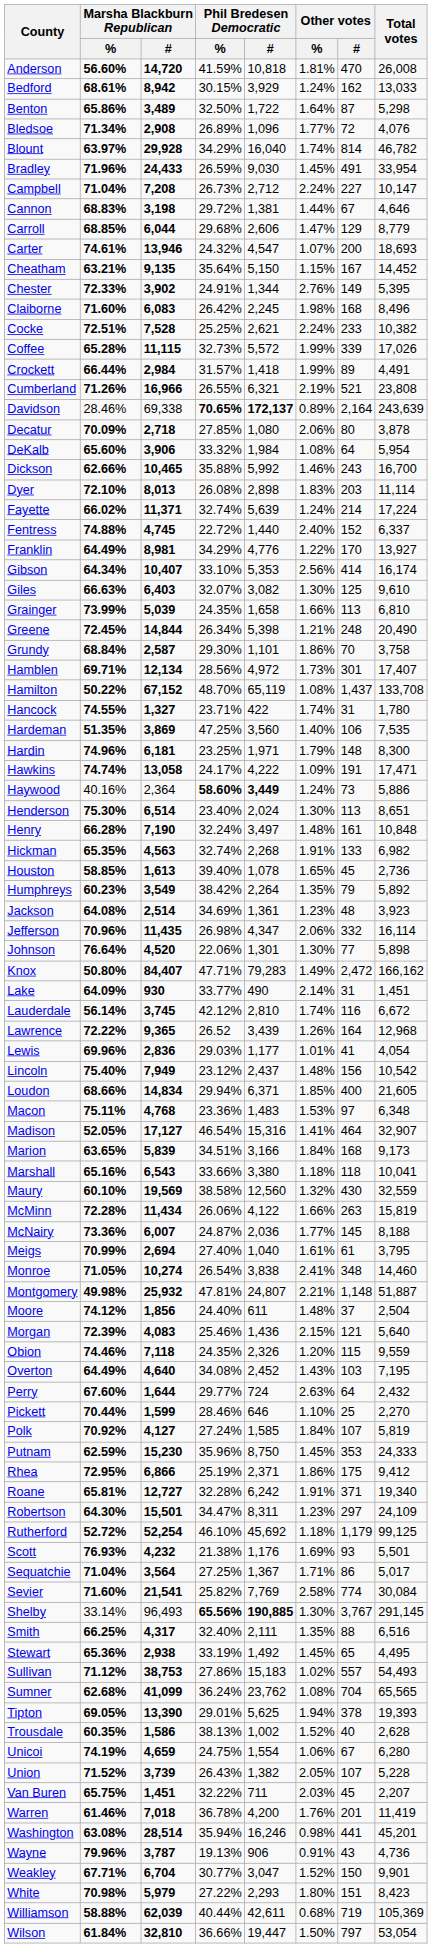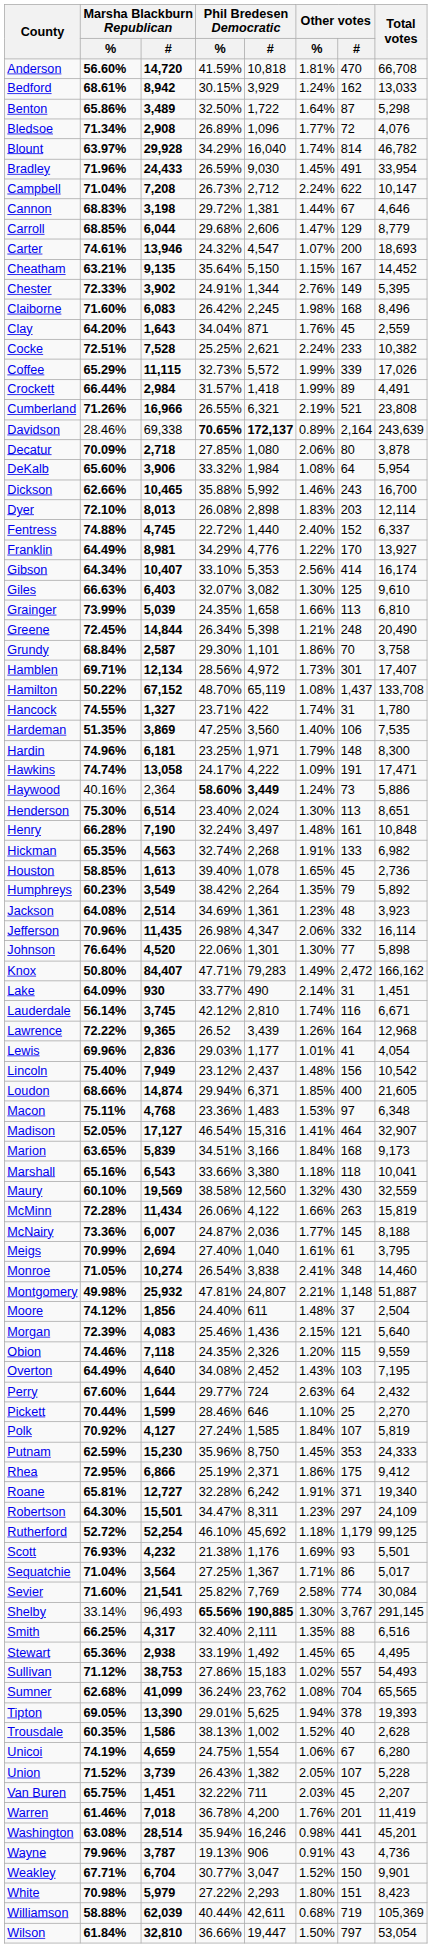 <table class="wikitable sortable">
 <tr>
 <th colspan="1" rowspan="2" style="text-align:center">County</th>
 <th colspan="2" >Marsha Blackburn<br><em>Republican</em></th>
 <th colspan="2" >Phil Bredesen<br><em>Democratic</em></th>
 <th colspan="2" style="text-align: center;">Other votes</th>
 <th colspan="1" rowspan="2" style="text-align: center;">Total<br>votes</th>
 </tr>
 <tr>
 <th colspan="1" >%</th>
 <th colspan="1" >#</th>
 <th colspan="1" >%</th>
 <th colspan="1" >#</th>
 <th colspan="1" style="text-align: center;">%</th>
 <th colspan="1" style="text-align: center;">#</th>
 </tr>
 <tr>
 <td><a href='#'>Anderson</a></td>
 <td><strong>56.60%</strong></td>
 <td><strong>14,720</strong></td>
 <td>41.59%</td>
 <td>10,818</td>
 <td>1.81%</td>
 <td>470</td>
-<td>26,008</td>
+<td>66,708</td>
 </tr>
 <tr>
 <td><a href='#'>Bedford</a></td>
 <td><strong>68.61%</strong></td>
 <td><strong>8,942</strong></td>
 <td>30.15%</td>
 <td>3,929</td>
 <td>1.24%</td>
 <td>162</td>
 <td>13,033</td>
 </tr>
 <tr>
 <td><a href='#'>Benton</a></td>
 <td><strong>65.86%</strong></td>
 <td><strong>3,489</strong></td>
 <td>32.50%</td>
 <td>1,722</td>
 <td>1.64%</td>
 <td>87</td>
 <td>5,298</td>
 </tr>
 <tr>
 <td><a href='#'>Bledsoe</a></td>
 <td><strong>71.34%</strong></td>
 <td><strong>2,908</strong></td>
 <td>26.89%</td>
 <td>1,096</td>
 <td>1.77%</td>
 <td>72</td>
 <td>4,076</td>
 </tr>
 <tr>
 <td><a href='#'>Blount</a></td>
 <td><strong>63.97%</strong></td>
 <td><strong>29,928</strong></td>
 <td>34.29%</td>
 <td>16,040</td>
 <td>1.74%</td>
 <td>814</td>
 <td>46,782</td>
 </tr>
 <tr>
 <td><a href='#'>Bradley</a></td>
 <td><strong>71.96%</strong></td>
 <td><strong>24,433</strong></td>
 <td>26.59%</td>
 <td>9,030</td>
 <td>1.45%</td>
 <td>491</td>
 <td>33,954</td>
 </tr>
 <tr>
 <td><a href='#'>Campbell</a></td>
 <td><strong>71.04%</strong></td>
 <td><strong>7,208</strong></td>
 <td>26.73%</td>
 <td>2,712</td>
 <td>2.24%</td>
-<td>227</td>
+<td>622</td>
 <td>10,147</td>
 </tr>
 <tr>
 <td><a href='#'>Cannon</a></td>
 <td><strong>68.83%</strong></td>
 <td><strong>3,198</strong></td>
 <td>29.72%</td>
 <td>1,381</td>
 <td>1.44%</td>
 <td>67</td>
 <td>4,646</td>
 </tr>
 <tr>
 <td><a href='#'>Carroll</a></td>
 <td><strong>68.85%</strong></td>
 <td><strong>6,044</strong></td>
 <td>29.68%</td>
 <td>2,606</td>
 <td>1.47%</td>
 <td>129</td>
 <td>8,779</td>
 </tr>
 <tr>
 <td><a href='#'>Carter</a></td>
 <td><strong>74.61%</strong></td>
 <td><strong>13,946</strong></td>
 <td>24.32%</td>
 <td>4,547</td>
 <td>1.07%</td>
 <td>200</td>
 <td>18,693</td>
 </tr>
 <tr>
 <td><a href='#'>Cheatham</a></td>
 <td><strong>63.21%</strong></td>
 <td><strong>9,135</strong></td>
 <td>35.64%</td>
 <td>5,150</td>
 <td>1.15%</td>
 <td>167</td>
 <td>14,452</td>
 </tr>
 <tr>
 <td><a href='#'>Chester</a></td>
 <td><strong>72.33%</strong></td>
 <td><strong>3,902</strong></td>
 <td>24.91%</td>
 <td>1,344</td>
 <td>2.76%</td>
 <td>149</td>
 <td>5,395</td>
 </tr>
 <tr>
 <td><a href='#'>Claiborne</a></td>
 <td><strong>71.60%</strong></td>
 <td><strong>6,083</strong></td>
 <td>26.42%</td>
 <td>2,245</td>
 <td>1.98%</td>
 <td>168</td>
 <td>8,496</td>
 </tr>
 <tr>
+<td><a href='#'>Clay</a></td>
+<td><strong>64.20%</strong></td>
+<td><strong>1,643</strong></td>
+<td>34.04%</td>
+<td>871</td>
+<td>1.76%</td>
+<td>45</td>
+<td>2,559</td>
+</tr>
+<tr>
 <td><a href='#'>Cocke</a></td>
 <td><strong>72.51%</strong></td>
 <td><strong>7,528</strong></td>
 <td>25.25%</td>
 <td>2,621</td>
 <td>2.24%</td>
 <td>233</td>
 <td>10,382</td>
 </tr>
 <tr>
 <td><a href='#'>Coffee</a></td>
-<td><strong>65.28%</strong></td>
+<td><strong>65.29%</strong></td>
 <td><strong>11,115</strong></td>
 <td>32.73%</td>
 <td>5,572</td>
 <td>1.99%</td>
 <td>339</td>
 <td>17,026</td>
 </tr>
 <tr>
 <td><a href='#'>Crockett</a></td>
 <td><strong>66.44%</strong></td>
 <td><strong>2,984</strong></td>
 <td>31.57%</td>
 <td>1,418</td>
 <td>1.99%</td>
 <td>89</td>
 <td>4,491</td>
 </tr>
 <tr>
 <td><a href='#'>Cumberland</a></td>
 <td><strong>71.26%</strong></td>
 <td><strong>16,966</strong></td>
 <td>26.55%</td>
 <td>6,321</td>
 <td>2.19%</td>
 <td>521</td>
 <td>23,808</td>
 </tr>
 <tr>
 <td><a href='#'>Davidson</a></td>
 <td>28.46%</td>
 <td>69,338</td>
 <td><strong>70.65%</strong></td>
 <td><strong>172,137</strong></td>
 <td>0.89%</td>
 <td>2,164</td>
 <td>243,639</td>
 </tr>
 <tr>
 <td><a href='#'>Decatur</a></td>
 <td><strong>70.09%</strong></td>
 <td><strong>2,718</strong></td>
 <td>27.85%</td>
 <td>1,080</td>
 <td>2.06%</td>
 <td>80</td>
 <td>3,878</td>
 </tr>
 <tr>
 <td><a href='#'>DeKalb</a></td>
 <td><strong>65.60%</strong></td>
 <td><strong>3,906</strong></td>
 <td>33.32%</td>
 <td>1,984</td>
 <td>1.08%</td>
 <td>64</td>
 <td>5,954</td>
 </tr>
 <tr>
 <td><a href='#'>Dickson</a></td>
 <td><strong>62.66%</strong></td>
 <td><strong>10,465</strong></td>
 <td>35.88%</td>
 <td>5,992</td>
 <td>1.46%</td>
 <td>243</td>
 <td>16,700</td>
 </tr>
 <tr>
 <td><a href='#'>Dyer</a></td>
 <td><strong>72.10%</strong></td>
 <td><strong>8,013</strong></td>
 <td>26.08%</td>
 <td>2,898</td>
 <td>1.83%</td>
 <td>203</td>
-<td>11,114</td>
-</tr>
-<tr>
-<td><a href='#'>Fayette</a></td>
-<td><strong>66.02%</strong></td>
-<td><strong>11,371</strong></td>
-<td>32.74%</td>
-<td>5,639</td>
-<td>1.24%</td>
-<td>214</td>
-<td>17,224</td>
+<td>12,114</td>
 </tr>
 <tr>
 <td><a href='#'>Fentress</a></td>
 <td><strong>74.88%</strong></td>
 <td><strong>4,745</strong></td>
 <td>22.72%</td>
 <td>1,440</td>
 <td>2.40%</td>
 <td>152</td>
 <td>6,337</td>
 </tr>
 <tr>
 <td><a href='#'>Franklin</a></td>
 <td><strong>64.49%</strong></td>
 <td><strong>8,981</strong></td>
 <td>34.29%</td>
 <td>4,776</td>
 <td>1.22%</td>
 <td>170</td>
 <td>13,927</td>
 </tr>
 <tr>
 <td><a href='#'>Gibson</a></td>
 <td><strong>64.34%</strong></td>
 <td><strong>10,407</strong></td>
 <td>33.10%</td>
 <td>5,353</td>
 <td>2.56%</td>
 <td>414</td>
 <td>16,174</td>
 </tr>
 <tr>
 <td><a href='#'>Giles</a></td>
 <td><strong>66.63%</strong></td>
 <td><strong>6,403</strong></td>
 <td>32.07%</td>
 <td>3,082</td>
 <td>1.30%</td>
 <td>125</td>
 <td>9,610</td>
 </tr>
 <tr>
 <td><a href='#'>Grainger</a></td>
 <td><strong>73.99%</strong></td>
 <td><strong>5,039</strong></td>
 <td>24.35%</td>
 <td>1,658</td>
 <td>1.66%</td>
 <td>113</td>
 <td>6,810</td>
 </tr>
 <tr>
 <td><a href='#'>Greene</a></td>
 <td><strong>72.45%</strong></td>
 <td><strong>14,844</strong></td>
 <td>26.34%</td>
 <td>5,398</td>
 <td>1.21%</td>
 <td>248</td>
 <td>20,490</td>
 </tr>
 <tr>
 <td><a href='#'>Grundy</a></td>
 <td><strong>68.84%</strong></td>
 <td><strong>2,587</strong></td>
 <td>29.30%</td>
 <td>1,101</td>
 <td>1.86%</td>
 <td>70</td>
 <td>3,758</td>
 </tr>
 <tr>
 <td><a href='#'>Hamblen</a></td>
 <td><strong>69.71%</strong></td>
 <td><strong>12,134</strong></td>
 <td>28.56%</td>
 <td>4,972</td>
 <td>1.73%</td>
 <td>301</td>
 <td>17,407</td>
 </tr>
 <tr>
 <td><a href='#'>Hamilton</a></td>
 <td><strong>50.22%</strong></td>
 <td><strong>67,152</strong></td>
 <td>48.70%</td>
 <td>65,119</td>
 <td>1.08%</td>
 <td>1,437</td>
 <td>133,708</td>
 </tr>
 <tr>
 <td><a href='#'>Hancock</a></td>
 <td><strong>74.55%</strong></td>
 <td><strong>1,327</strong></td>
 <td>23.71%</td>
 <td>422</td>
 <td>1.74%</td>
 <td>31</td>
 <td>1,780</td>
 </tr>
 <tr>
 <td><a href='#'>Hardeman</a></td>
 <td><strong>51.35%</strong></td>
 <td><strong>3,869</strong></td>
 <td>47.25%</td>
 <td>3,560</td>
 <td>1.40%</td>
 <td>106</td>
 <td>7,535</td>
 </tr>
 <tr>
 <td><a href='#'>Hardin</a></td>
 <td><strong>74.96%</strong></td>
 <td><strong>6,181</strong></td>
 <td>23.25%</td>
 <td>1,971</td>
 <td>1.79%</td>
 <td>148</td>
 <td>8,300</td>
 </tr>
 <tr>
 <td><a href='#'>Hawkins</a></td>
 <td><strong>74.74%</strong></td>
 <td><strong>13,058</strong></td>
 <td>24.17%</td>
 <td>4,222</td>
 <td>1.09%</td>
 <td>191</td>
 <td>17,471</td>
 </tr>
 <tr>
 <td><a href='#'>Haywood</a></td>
 <td>40.16%</td>
 <td>2,364</td>
 <td><strong>58.60%</strong></td>
 <td><strong>3,449</strong></td>
 <td>1.24%</td>
 <td>73</td>
 <td>5,886</td>
 </tr>
 <tr>
 <td><a href='#'>Henderson</a></td>
 <td><strong>75.30%</strong></td>
 <td><strong>6,514</strong></td>
 <td>23.40%</td>
 <td>2,024</td>
 <td>1.30%</td>
 <td>113</td>
 <td>8,651</td>
 </tr>
 <tr>
 <td><a href='#'>Henry</a></td>
 <td><strong>66.28%</strong></td>
 <td><strong>7,190</strong></td>
 <td>32.24%</td>
 <td>3,497</td>
 <td>1.48%</td>
 <td>161</td>
 <td>10,848</td>
 </tr>
 <tr>
 <td><a href='#'>Hickman</a></td>
 <td><strong>65.35%</strong></td>
 <td><strong>4,563</strong></td>
 <td>32.74%</td>
 <td>2,268</td>
 <td>1.91%</td>
 <td>133</td>
 <td>6,982</td>
 </tr>
 <tr>
 <td><a href='#'>Houston</a></td>
 <td><strong>58.85%</strong></td>
 <td><strong>1,613</strong></td>
 <td>39.40%</td>
 <td>1,078</td>
 <td>1.65%</td>
 <td>45</td>
 <td>2,736</td>
 </tr>
 <tr>
 <td><a href='#'>Humphreys</a></td>
 <td><strong>60.23%</strong></td>
 <td><strong>3,549</strong></td>
 <td>38.42%</td>
 <td>2,264</td>
 <td>1.35%</td>
 <td>79</td>
 <td>5,892</td>
 </tr>
 <tr>
 <td><a href='#'>Jackson</a></td>
 <td><strong>64.08%</strong></td>
 <td><strong>2,514</strong></td>
 <td>34.69%</td>
 <td>1,361</td>
 <td>1.23%</td>
 <td>48</td>
 <td>3,923</td>
 </tr>
 <tr>
 <td><a href='#'>Jefferson</a></td>
 <td><strong>70.96%</strong></td>
 <td><strong>11,435</strong></td>
 <td>26.98%</td>
 <td>4,347</td>
 <td>2.06%</td>
 <td>332</td>
 <td>16,114</td>
 </tr>
 <tr>
 <td><a href='#'>Johnson</a></td>
 <td><strong>76.64%</strong></td>
 <td><strong>4,520</strong></td>
 <td>22.06%</td>
 <td>1,301</td>
 <td>1.30%</td>
 <td>77</td>
 <td>5,898</td>
 </tr>
 <tr>
 <td><a href='#'>Knox</a></td>
 <td><strong>50.80%</strong></td>
 <td><strong>84,407</strong></td>
 <td>47.71%</td>
 <td>79,283</td>
 <td>1.49%</td>
 <td>2,472</td>
 <td>166,162</td>
 </tr>
 <tr>
 <td><a href='#'>Lake</a></td>
 <td><strong>64.09%</strong></td>
 <td><strong>930</strong></td>
 <td>33.77%</td>
 <td>490</td>
 <td>2.14%</td>
 <td>31</td>
 <td>1,451</td>
 </tr>
 <tr>
 <td><a href='#'>Lauderdale</a></td>
 <td><strong>56.14%</strong></td>
 <td><strong>3,745</strong></td>
 <td>42.12%</td>
 <td>2,810</td>
 <td>1.74%</td>
 <td>116</td>
-<td>6,672</td>
+<td>6,671</td>
 </tr>
 <tr>
 <td><a href='#'>Lawrence</a></td>
 <td><strong>72.22%</strong></td>
 <td><strong>9,365</strong></td>
 <td>26.52</td>
 <td>3,439</td>
 <td>1.26%</td>
 <td>164</td>
 <td>12,968</td>
 </tr>
 <tr>
 <td><a href='#'>Lewis</a></td>
 <td><strong>69.96%</strong></td>
 <td><strong>2,836</strong></td>
 <td>29.03%</td>
 <td>1,177</td>
 <td>1.01%</td>
 <td>41</td>
 <td>4,054</td>
 </tr>
 <tr>
 <td><a href='#'>Lincoln</a></td>
 <td><strong>75.40%</strong></td>
 <td><strong>7,949</strong></td>
 <td>23.12%</td>
 <td>2,437</td>
 <td>1.48%</td>
 <td>156</td>
 <td>10,542</td>
 </tr>
 <tr>
 <td><a href='#'>Loudon</a></td>
 <td><strong>68.66%</strong></td>
-<td><strong>14,834</strong></td>
+<td><strong>14,874</strong></td>
 <td>29.94%</td>
 <td>6,371</td>
 <td>1.85%</td>
 <td>400</td>
 <td>21,605</td>
 </tr>
 <tr>
 <td><a href='#'>Macon</a></td>
 <td><strong>75.11%</strong></td>
 <td><strong>4,768</strong></td>
 <td>23.36%</td>
 <td>1,483</td>
 <td>1.53%</td>
 <td>97</td>
 <td>6,348</td>
 </tr>
 <tr>
 <td><a href='#'>Madison</a></td>
 <td><strong>52.05%</strong></td>
 <td><strong>17,127</strong></td>
 <td>46.54%</td>
 <td>15,316</td>
 <td>1.41%</td>
 <td>464</td>
 <td>32,907</td>
 </tr>
 <tr>
 <td><a href='#'>Marion</a></td>
 <td><strong>63.65%</strong></td>
 <td><strong>5,839</strong></td>
 <td>34.51%</td>
 <td>3,166</td>
 <td>1.84%</td>
 <td>168</td>
 <td>9,173</td>
 </tr>
 <tr>
 <td><a href='#'>Marshall</a></td>
 <td><strong>65.16%</strong></td>
 <td><strong>6,543</strong></td>
 <td>33.66%</td>
 <td>3,380</td>
 <td>1.18%</td>
 <td>118</td>
 <td>10,041</td>
 </tr>
 <tr>
 <td><a href='#'>Maury</a></td>
 <td><strong>60.10%</strong></td>
 <td><strong>19,569</strong></td>
 <td>38.58%</td>
 <td>12,560</td>
 <td>1.32%</td>
 <td>430</td>
 <td>32,559</td>
 </tr>
 <tr>
 <td><a href='#'>McMinn</a></td>
 <td><strong>72.28%</strong></td>
 <td><strong>11,434</strong></td>
 <td>26.06%</td>
 <td>4,122</td>
 <td>1.66%</td>
 <td>263</td>
 <td>15,819</td>
 </tr>
 <tr>
 <td><a href='#'>McNairy</a></td>
 <td><strong>73.36%</strong></td>
 <td><strong>6,007</strong></td>
 <td>24.87%</td>
 <td>2,036</td>
 <td>1.77%</td>
 <td>145</td>
 <td>8,188</td>
 </tr>
 <tr>
 <td><a href='#'>Meigs</a></td>
 <td><strong>70.99%</strong></td>
 <td><strong>2,694</strong></td>
 <td>27.40%</td>
 <td>1,040</td>
 <td>1.61%</td>
 <td>61</td>
 <td>3,795</td>
 </tr>
 <tr>
 <td><a href='#'>Monroe</a></td>
 <td><strong>71.05%</strong></td>
 <td><strong>10,274</strong></td>
 <td>26.54%</td>
 <td>3,838</td>
 <td>2.41%</td>
 <td>348</td>
 <td>14,460</td>
 </tr>
 <tr>
 <td><a href='#'>Montgomery</a></td>
 <td><strong>49.98%</strong></td>
 <td><strong>25,932</strong></td>
 <td>47.81%</td>
 <td>24,807</td>
 <td>2.21%</td>
 <td>1,148</td>
 <td>51,887</td>
 </tr>
 <tr>
 <td><a href='#'>Moore</a></td>
 <td><strong>74.12%</strong></td>
 <td><strong>1,856</strong></td>
 <td>24.40%</td>
 <td>611</td>
 <td>1.48%</td>
 <td>37</td>
 <td>2,504</td>
 </tr>
 <tr>
 <td><a href='#'>Morgan</a></td>
 <td><strong>72.39%</strong></td>
 <td><strong>4,083</strong></td>
 <td>25.46%</td>
 <td>1,436</td>
 <td>2.15%</td>
 <td>121</td>
 <td>5,640</td>
 </tr>
 <tr>
 <td><a href='#'>Obion</a></td>
 <td><strong>74.46%</strong></td>
 <td><strong>7,118</strong></td>
 <td>24.35%</td>
 <td>2,326</td>
 <td>1.20%</td>
 <td>115</td>
 <td>9,559</td>
 </tr>
 <tr>
 <td><a href='#'>Overton</a></td>
 <td><strong>64.49%</strong></td>
 <td><strong>4,640</strong></td>
 <td>34.08%</td>
 <td>2,452</td>
 <td>1.43%</td>
 <td>103</td>
 <td>7,195</td>
 </tr>
 <tr>
 <td><a href='#'>Perry</a></td>
 <td><strong>67.60%</strong></td>
 <td><strong>1,644</strong></td>
 <td>29.77%</td>
 <td>724</td>
 <td>2.63%</td>
 <td>64</td>
 <td>2,432</td>
 </tr>
 <tr>
 <td><a href='#'>Pickett</a></td>
 <td><strong>70.44%</strong></td>
 <td><strong>1,599</strong></td>
 <td>28.46%</td>
 <td>646</td>
 <td>1.10%</td>
 <td>25</td>
 <td>2,270</td>
 </tr>
 <tr>
 <td><a href='#'>Polk</a></td>
 <td><strong>70.92%</strong></td>
 <td><strong>4,127</strong></td>
 <td>27.24%</td>
 <td>1,585</td>
 <td>1.84%</td>
 <td>107</td>
 <td>5,819</td>
 </tr>
 <tr>
 <td><a href='#'>Putnam</a></td>
 <td><strong>62.59%</strong></td>
 <td><strong>15,230</strong></td>
 <td>35.96%</td>
 <td>8,750</td>
 <td>1.45%</td>
 <td>353</td>
 <td>24,333</td>
 </tr>
 <tr>
 <td><a href='#'>Rhea</a></td>
 <td><strong>72.95%</strong></td>
 <td><strong>6,866</strong></td>
 <td>25.19%</td>
 <td>2,371</td>
 <td>1.86%</td>
 <td>175</td>
 <td>9,412</td>
 </tr>
 <tr>
 <td><a href='#'>Roane</a></td>
 <td><strong>65.81%</strong></td>
 <td><strong>12,727</strong></td>
 <td>32.28%</td>
 <td>6,242</td>
 <td>1.91%</td>
 <td>371</td>
 <td>19,340</td>
 </tr>
 <tr>
 <td><a href='#'>Robertson</a></td>
 <td><strong>64.30%</strong></td>
 <td><strong>15,501</strong></td>
 <td>34.47%</td>
 <td>8,311</td>
 <td>1.23%</td>
 <td>297</td>
 <td>24,109</td>
 </tr>
 <tr>
 <td><a href='#'>Rutherford</a></td>
 <td><strong>52.72%</strong></td>
 <td><strong>52,254</strong></td>
 <td>46.10%</td>
 <td>45,692</td>
 <td>1.18%</td>
 <td>1,179</td>
 <td>99,125</td>
 </tr>
 <tr>
 <td><a href='#'>Scott</a></td>
 <td><strong>76.93%</strong></td>
 <td><strong>4,232</strong></td>
 <td>21.38%</td>
 <td>1,176</td>
 <td>1.69%</td>
 <td>93</td>
 <td>5,501</td>
 </tr>
 <tr>
 <td><a href='#'>Sequatchie</a></td>
 <td><strong>71.04%</strong></td>
 <td><strong>3,564</strong></td>
 <td>27.25%</td>
 <td>1,367</td>
 <td>1.71%</td>
 <td>86</td>
 <td>5,017</td>
 </tr>
 <tr>
 <td><a href='#'>Sevier</a></td>
 <td><strong>71.60%</strong></td>
 <td><strong>21,541</strong></td>
 <td>25.82%</td>
 <td>7,769</td>
 <td>2.58%</td>
 <td>774</td>
 <td>30,084</td>
 </tr>
 <tr>
 <td><a href='#'>Shelby</a></td>
 <td>33.14%</td>
 <td>96,493</td>
 <td><strong>65.56%</strong></td>
 <td><strong>190,885</strong></td>
 <td>1.30%</td>
 <td>3,767</td>
 <td>291,145</td>
 </tr>
 <tr>
 <td><a href='#'>Smith</a></td>
 <td><strong>66.25%</strong></td>
 <td><strong>4,317</strong></td>
 <td>32.40%</td>
 <td>2,111</td>
 <td>1.35%</td>
 <td>88</td>
 <td>6,516</td>
 </tr>
 <tr>
 <td><a href='#'>Stewart</a></td>
 <td><strong>65.36%</strong></td>
 <td><strong>2,938</strong></td>
 <td>33.19%</td>
 <td>1,492</td>
 <td>1.45%</td>
 <td>65</td>
 <td>4,495</td>
 </tr>
 <tr>
 <td><a href='#'>Sullivan</a></td>
 <td><strong>71.12%</strong></td>
 <td><strong>38,753</strong></td>
 <td>27.86%</td>
 <td>15,183</td>
 <td>1.02%</td>
 <td>557</td>
 <td>54,493</td>
 </tr>
 <tr>
 <td><a href='#'>Sumner</a></td>
 <td><strong>62.68%</strong></td>
 <td><strong>41,099</strong></td>
 <td>36.24%</td>
 <td>23,762</td>
 <td>1.08%</td>
 <td>704</td>
 <td>65,565</td>
 </tr>
 <tr>
 <td><a href='#'>Tipton</a></td>
 <td><strong>69.05%</strong></td>
 <td><strong>13,390</strong></td>
 <td>29.01%</td>
 <td>5,625</td>
 <td>1.94%</td>
 <td>378</td>
 <td>19,393</td>
 </tr>
 <tr>
 <td><a href='#'>Trousdale</a></td>
 <td><strong>60.35%</strong></td>
 <td><strong>1,586</strong></td>
 <td>38.13%</td>
 <td>1,002</td>
 <td>1.52%</td>
 <td>40</td>
 <td>2,628</td>
 </tr>
 <tr>
 <td><a href='#'>Unicoi</a></td>
 <td><strong>74.19%</strong></td>
 <td><strong>4,659</strong></td>
 <td>24.75%</td>
 <td>1,554</td>
 <td>1.06%</td>
 <td>67</td>
 <td>6,280</td>
 </tr>
 <tr>
 <td><a href='#'>Union</a></td>
 <td><strong>71.52%</strong></td>
 <td><strong>3,739</strong></td>
 <td>26.43%</td>
 <td>1,382</td>
 <td>2.05%</td>
 <td>107</td>
 <td>5,228</td>
 </tr>
 <tr>
 <td><a href='#'>Van Buren</a></td>
 <td><strong>65.75%</strong></td>
 <td><strong>1,451</strong></td>
 <td>32.22%</td>
 <td>711</td>
 <td>2.03%</td>
 <td>45</td>
 <td>2,207</td>
 </tr>
 <tr>
 <td><a href='#'>Warren</a></td>
 <td><strong>61.46%</strong></td>
 <td><strong>7,018</strong></td>
 <td>36.78%</td>
 <td>4,200</td>
 <td>1.76%</td>
 <td>201</td>
 <td>11,419</td>
 </tr>
 <tr>
 <td><a href='#'>Washington</a></td>
 <td><strong>63.08%</strong></td>
 <td><strong>28,514</strong></td>
 <td>35.94%</td>
 <td>16,246</td>
 <td>0.98%</td>
 <td>441</td>
 <td>45,201</td>
 </tr>
 <tr>
 <td><a href='#'>Wayne</a></td>
 <td><strong>79.96%</strong></td>
 <td><strong>3,787</strong></td>
 <td>19.13%</td>
 <td>906</td>
 <td>0.91%</td>
 <td>43</td>
 <td>4,736</td>
 </tr>
 <tr>
 <td><a href='#'>Weakley</a></td>
 <td><strong>67.71%</strong></td>
 <td><strong>6,704</strong></td>
 <td>30.77%</td>
 <td>3,047</td>
 <td>1.52%</td>
 <td>150</td>
 <td>9,901</td>
 </tr>
 <tr>
 <td><a href='#'>White</a></td>
 <td><strong>70.98%</strong></td>
 <td><strong>5,979</strong></td>
 <td>27.22%</td>
 <td>2,293</td>
 <td>1.80%</td>
 <td>151</td>
 <td>8,423</td>
 </tr>
 <tr>
 <td><a href='#'>Williamson</a></td>
 <td><strong>58.88%</strong></td>
 <td><strong>62,039</strong></td>
 <td>40.44%</td>
 <td>42,611</td>
 <td>0.68%</td>
 <td>719</td>
 <td>105,369</td>
 </tr>
 <tr>
 <td><a href='#'>Wilson</a></td>
 <td><strong>61.84%</strong></td>
 <td><strong>32,810</strong></td>
 <td>36.66%</td>
 <td>19,447</td>
 <td>1.50%</td>
 <td>797</td>
 <td>53,054</td>
 </tr>
 </table>
